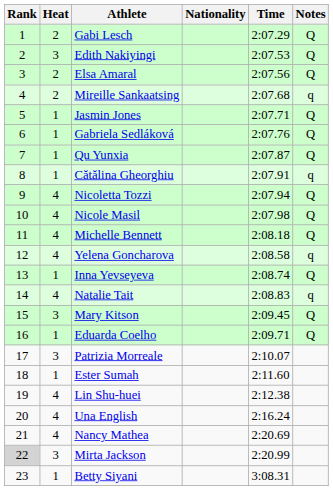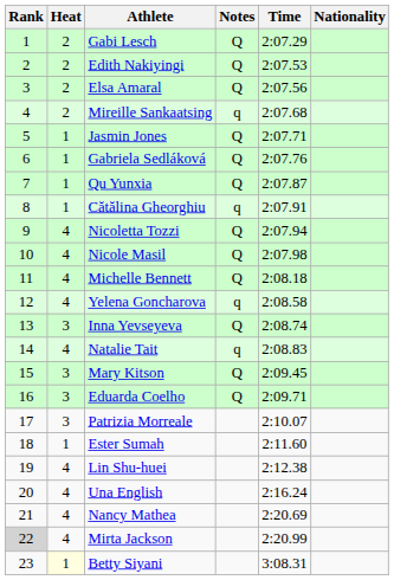 <table class="wikitable sortable" style="text-align:center">
 <tr>
 <th>Rank</th>
 <th>Heat</th>
 <th>Athlete</th>
+<th>Notes</th>
+<th>Time</th>
 <th>Nationality</th>
-<th>Time</th>
-<th>Notes</th>
 </tr>
 <tr bgcolor=ccffcc>
 <td>1</td>
 <td>2</td>
 <td align=left><a href='#'>Gabi Lesch</a></td>
+<td>Q</td>
+<td>2:07.29</td>
 <td align=left></td>
-<td>2:07.29</td>
-<td>Q</td>
 </tr>
 <tr bgcolor=ccffcc>
 <td>2</td>
-<td>3</td>
+<td>2</td>
 <td align=left><a href='#'>Edith Nakiyingi</a></td>
+<td>Q</td>
+<td>2:07.53</td>
 <td align=left></td>
-<td>2:07.53</td>
-<td>Q</td>
 </tr>
 <tr bgcolor=ccffcc>
 <td>3</td>
 <td>2</td>
 <td align=left><a href='#'>Elsa Amaral</a></td>
+<td>Q</td>
+<td>2:07.56</td>
 <td align=left></td>
-<td>2:07.56</td>
-<td>Q</td>
 </tr>
 <tr bgcolor=ddffdd>
 <td>4</td>
 <td>2</td>
 <td align=left><a href='#'>Mireille Sankaatsing</a></td>
+<td>q</td>
+<td>2:07.68</td>
 <td align=left></td>
-<td>2:07.68</td>
-<td>q</td>
 </tr>
 <tr bgcolor=ccffcc>
 <td>5</td>
 <td>1</td>
 <td align=left><a href='#'>Jasmin Jones</a></td>
+<td>Q</td>
+<td>2:07.71</td>
 <td align=left></td>
-<td>2:07.71</td>
-<td>Q</td>
 </tr>
 <tr bgcolor=ccffcc>
 <td>6</td>
 <td>1</td>
 <td align=left><a href='#'>Gabriela Sedláková</a></td>
+<td>Q</td>
+<td>2:07.76</td>
 <td align=left></td>
-<td>2:07.76</td>
-<td>Q</td>
 </tr>
 <tr bgcolor=ccffcc>
 <td>7</td>
 <td>1</td>
 <td align=left><a href='#'>Qu Yunxia</a></td>
+<td>Q</td>
+<td>2:07.87</td>
 <td align=left></td>
-<td>2:07.87</td>
-<td>Q</td>
 </tr>
 <tr bgcolor=ddffdd>
 <td>8</td>
 <td>1</td>
 <td align=left><a href='#'>Cătălina Gheorghiu</a></td>
+<td>q</td>
+<td>2:07.91</td>
 <td align=left></td>
-<td>2:07.91</td>
-<td>q</td>
 </tr>
 <tr bgcolor=ccffcc>
 <td>9</td>
 <td>4</td>
 <td align=left><a href='#'>Nicoletta Tozzi</a></td>
+<td>Q</td>
+<td>2:07.94</td>
 <td align=left></td>
-<td>2:07.94</td>
-<td>Q</td>
 </tr>
 <tr bgcolor=ccffcc>
 <td>10</td>
 <td>4</td>
 <td align=left><a href='#'>Nicole Masil</a></td>
+<td>Q</td>
+<td>2:07.98</td>
 <td align=left></td>
-<td>2:07.98</td>
-<td>Q</td>
 </tr>
 <tr bgcolor=ccffcc>
 <td>11</td>
 <td>4</td>
 <td align=left><a href='#'>Michelle Bennett</a></td>
+<td>Q</td>
+<td>2:08.18</td>
 <td align=left></td>
-<td>2:08.18</td>
-<td>Q</td>
 </tr>
 <tr bgcolor=ddffdd>
 <td>12</td>
 <td>4</td>
 <td align=left><a href='#'>Yelena Goncharova</a></td>
+<td>q</td>
+<td>2:08.58</td>
 <td align=left></td>
-<td>2:08.58</td>
-<td>q</td>
 </tr>
 <tr bgcolor=ccffcc>
 <td>13</td>
-<td>1</td>
+<td>3</td>
 <td align=left><a href='#'>Inna Yevseyeva</a></td>
+<td>Q</td>
+<td>2:08.74</td>
 <td align=left></td>
-<td>2:08.74</td>
-<td>Q</td>
 </tr>
 <tr bgcolor=ddffdd>
 <td>14</td>
 <td>4</td>
 <td align=left><a href='#'>Natalie Tait</a></td>
+<td>q</td>
+<td>2:08.83</td>
 <td align=left></td>
-<td>2:08.83</td>
-<td>q</td>
 </tr>
 <tr bgcolor=ccffcc>
 <td>15</td>
 <td>3</td>
 <td align=left><a href='#'>Mary Kitson</a></td>
+<td>Q</td>
+<td>2:09.45</td>
 <td align=left></td>
-<td>2:09.45</td>
-<td>Q</td>
 </tr>
 <tr bgcolor=ccffcc>
 <td>16</td>
-<td>1</td>
+<td>3</td>
 <td align=left><a href='#'>Eduarda Coelho</a></td>
+<td>Q</td>
+<td>2:09.71</td>
 <td align=left></td>
-<td>2:09.71</td>
-<td>Q</td>
 </tr>
 <tr>
 <td>17</td>
 <td>3</td>
 <td align=left><a href='#'>Patrizia Morreale</a></td>
+<td></td>
+<td>2:10.07</td>
 <td align=left></td>
-<td>2:10.07</td>
-<td></td>
 </tr>
 <tr>
 <td>18</td>
 <td>1</td>
 <td align=left><a href='#'>Ester Sumah</a></td>
+<td></td>
+<td>2:11.60</td>
 <td align=left></td>
-<td>2:11.60</td>
-<td></td>
 </tr>
 <tr>
 <td>19</td>
 <td>4</td>
 <td align=left><a href='#'>Lin Shu-huei</a></td>
+<td></td>
+<td>2:12.38</td>
 <td align=left></td>
-<td>2:12.38</td>
-<td></td>
 </tr>
 <tr>
 <td>20</td>
 <td>4</td>
 <td align=left><a href='#'>Una English</a></td>
+<td></td>
+<td>2:16.24</td>
 <td align=left></td>
-<td>2:16.24</td>
-<td></td>
 </tr>
 <tr>
 <td>21</td>
 <td>4</td>
 <td align=left><a href='#'>Nancy Mathea</a></td>
+<td></td>
+<td>2:20.69</td>
 <td align=left></td>
-<td>2:20.69</td>
-<td></td>
 </tr>
 <tr>
 <td style="background: lightgrey;">22</td>
-<td>3</td>
+<td>4</td>
 <td align=left><a href='#'>Mirta Jackson</a></td>
+<td></td>
+<td>2:20.99</td>
 <td align=left></td>
-<td>2:20.99</td>
-<td></td>
 </tr>
 <tr>
 <td>23</td>
-<td>1</td>
+<td style="background: lightyellow;">1</td>
 <td align=left><a href='#'>Betty Siyani</a></td>
+<td></td>
+<td>3:08.31</td>
 <td align=left></td>
-<td>3:08.31</td>
-<td></td>
 </tr>
 </table>
